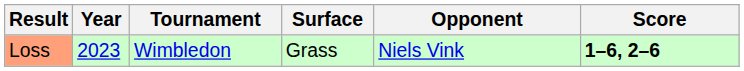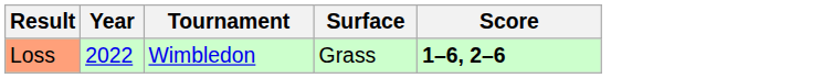 <table class="sortable wikitable">
 <tr>
 <th>Result</th>
 <th style="width:40px">Year</th>
 <th style="width:120px">Tournament</th>
 <th style="width:70px">Surface</th>
-<th style="width:170px">Opponent</th>
 <th style="width:130px" class="unsortable">Score</th>
 </tr>
 <tr style="background:#cfc;">
 <td style="background:#ffa07a;">Loss</td>
-<td><a href='#'>2023</a></td>
+<td><a href='#'>2022</a></td>
 <td><a href='#'>Wimbledon</a></td>
 <td>Grass</td>
-<td> <a href='#'>Niels Vink</a></td>
 <td><strong>1–6, 2–6</strong></td>
 </tr>
 </table>
